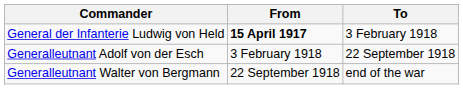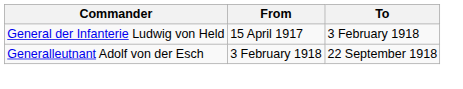 <table class="wikitable">
 <tr>
 <th>Commander</th>
 <th>From</th>
 <th>To</th>
 </tr>
 <tr>
 <td><a href='#'>General der Infanterie</a> Ludwig von Held</td>
-<td><strong>15 April 1917</strong></td>
+<td>15 April 1917</td>
 <td>3 February 1918</td>
 </tr>
 <tr>
 <td><a href='#'>Generalleutnant</a> Adolf von der Esch</td>
 <td>3 February 1918</td>
 <td>22 September 1918</td>
 </tr>
-<tr>
-<td><a href='#'>Generalleutnant</a> Walter von Bergmann</td>
-<td>22 September 1918</td>
-<td>end of the war</td>
-</tr>
 </table>
